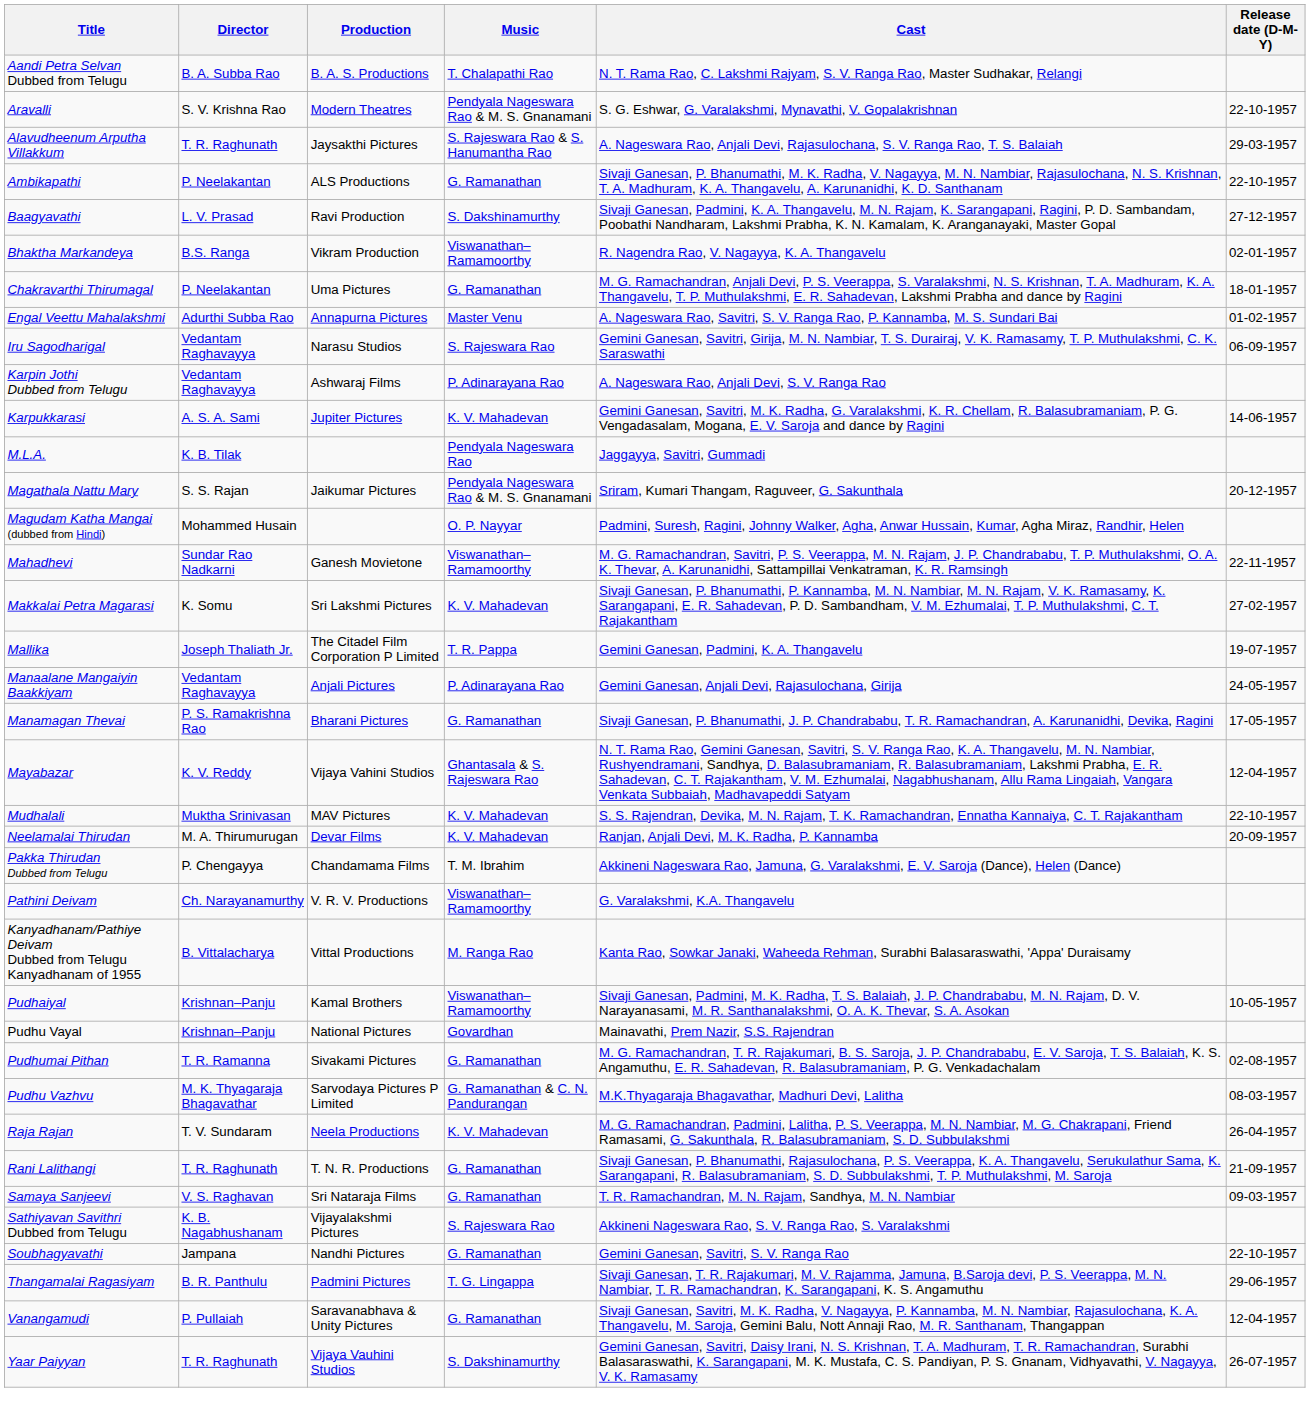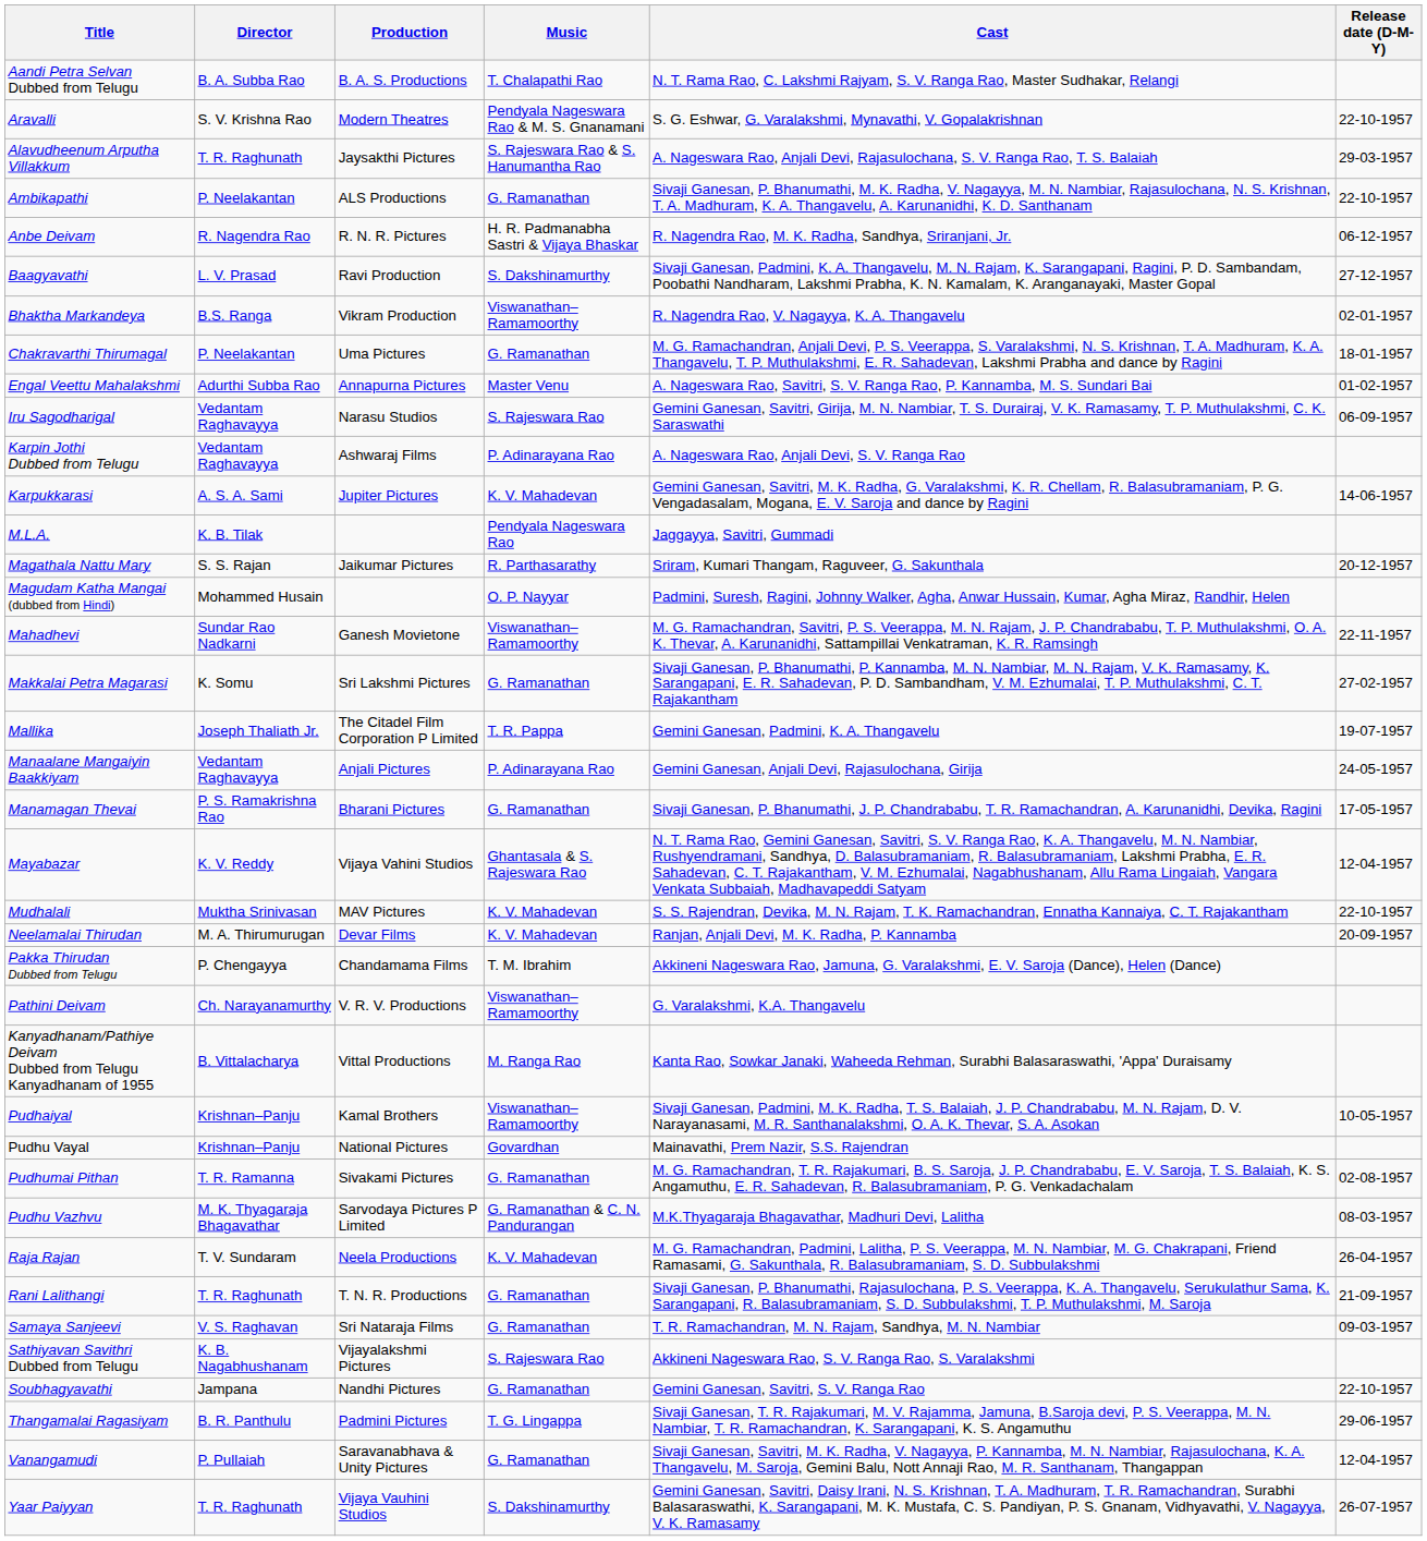 <table class="wikitable">
 <tr>
 <th><a href='#'>Title</a></th>
 <th><a href='#'>Director</a></th>
 <th><a href='#'>Production</a></th>
 <th><a href='#'>Music</a></th>
 <th><a href='#'>Cast</a></th>
 <th>Release date (D-M-Y)</th>
 </tr>
 <tr>
 <td><em><a href='#'>Aandi Petra Selvan</a></em><br>Dubbed from Telugu</td>
 <td><a href='#'>B. A. Subba Rao</a></td>
 <td><a href='#'>B. A. S. Productions</a></td>
 <td><a href='#'>T. Chalapathi Rao</a></td>
 <td><a href='#'>N. T. Rama Rao</a>, <a href='#'>C. Lakshmi Rajyam</a>, <a href='#'>S. V. Ranga Rao</a>, Master Sudhakar, <a href='#'>Relangi</a></td>
 <td></td>
 </tr>
 <tr>
 <td><em><a href='#'>Aravalli</a></em></td>
 <td>S. V. Krishna Rao</td>
 <td><a href='#'>Modern Theatres</a></td>
 <td><a href='#'>Pendyala Nageswara Rao</a> & M. S. Gnanamani</td>
 <td>S. G. Eshwar, <a href='#'>G. Varalakshmi</a>, <a href='#'>Mynavathi</a>, <a href='#'>V. Gopalakrishnan</a></td>
 <td>22-10-1957</td>
 </tr>
 <tr>
 <td><em><a href='#'>Alavudheenum Arputha Villakkum</a></em></td>
 <td><a href='#'>T. R. Raghunath</a></td>
 <td>Jaysakthi Pictures</td>
 <td><a href='#'>S. Rajeswara Rao</a> & <a href='#'>S. Hanumantha Rao</a></td>
 <td><a href='#'>A. Nageswara Rao</a>, <a href='#'>Anjali Devi</a>, <a href='#'>Rajasulochana</a>, <a href='#'>S. V. Ranga Rao</a>, <a href='#'>T. S. Balaiah</a></td>
 <td>29-03-1957</td>
 </tr>
 <tr>
 <td><em><a href='#'>Ambikapathi</a></em></td>
 <td><a href='#'>P. Neelakantan</a></td>
 <td>ALS Productions</td>
 <td><a href='#'>G. Ramanathan</a></td>
 <td><a href='#'>Sivaji Ganesan</a>, <a href='#'>P. Bhanumathi</a>, <a href='#'>M. K. Radha</a>, <a href='#'>V. Nagayya</a>, <a href='#'>M. N. Nambiar</a>, <a href='#'>Rajasulochana</a>, <a href='#'>N. S. Krishnan</a>, <a href='#'>T. A. Madhuram</a>, <a href='#'>K. A. Thangavelu</a>, <a href='#'>A. Karunanidhi</a>, <a href='#'>K. D. Santhanam</a></td>
 <td>22-10-1957</td>
+</tr>
+<tr>
+<td><em><a href='#'>Anbe Deivam</a></em></td>
+<td><a href='#'>R. Nagendra Rao</a></td>
+<td>R. N. R. Pictures</td>
+<td>H. R. Padmanabha Sastri & <a href='#'>Vijaya Bhaskar</a></td>
+<td><a href='#'>R. Nagendra Rao</a>, <a href='#'>M. K. Radha</a>, Sandhya, <a href='#'>Sriranjani, Jr.</a></td>
+<td>06-12-1957</td>
 </tr>
 <tr>
 <td><em><a href='#'>Baagyavathi</a></em></td>
 <td><a href='#'>L. V. Prasad</a></td>
 <td>Ravi Production</td>
 <td><a href='#'>S. Dakshinamurthy</a></td>
 <td><a href='#'>Sivaji Ganesan</a>, <a href='#'>Padmini</a>, <a href='#'>K. A. Thangavelu</a>, <a href='#'>M. N. Rajam</a>, <a href='#'>K. Sarangapani</a>, <a href='#'>Ragini</a>, P. D. Sambandam, Poobathi Nandharam, Lakshmi Prabha, K. N. Kamalam, K. Aranganayaki, Master Gopal</td>
 <td>27-12-1957</td>
 </tr>
 <tr>
 <td><em><a href='#'>Bhaktha Markandeya</a></em></td>
 <td><a href='#'>B.S. Ranga</a></td>
 <td>Vikram Production</td>
 <td><a href='#'>Viswanathan–Ramamoorthy</a></td>
 <td><a href='#'>R. Nagendra Rao</a>, <a href='#'>V. Nagayya</a>, <a href='#'>K. A. Thangavelu</a></td>
 <td>02-01-1957</td>
 </tr>
 <tr>
 <td><em><a href='#'>Chakravarthi Thirumagal</a></em></td>
 <td><a href='#'>P. Neelakantan</a></td>
 <td>Uma Pictures</td>
 <td><a href='#'>G. Ramanathan</a></td>
 <td><a href='#'>M. G. Ramachandran</a>, <a href='#'>Anjali Devi</a>, <a href='#'>P. S. Veerappa</a>, <a href='#'>S. Varalakshmi</a>, <a href='#'>N. S. Krishnan</a>, <a href='#'>T. A. Madhuram</a>, <a href='#'>K. A. Thangavelu</a>, <a href='#'>T. P. Muthulakshmi</a>, <a href='#'>E. R. Sahadevan</a>, Lakshmi Prabha and dance by <a href='#'>Ragini</a></td>
 <td>18-01-1957</td>
 </tr>
 <tr>
 <td><em><a href='#'>Engal Veettu Mahalakshmi</a></em></td>
 <td><a href='#'>Adurthi Subba Rao</a></td>
 <td><a href='#'>Annapurna Pictures</a></td>
 <td><a href='#'>Master Venu</a></td>
 <td><a href='#'>A. Nageswara Rao</a>, <a href='#'>Savitri</a>, <a href='#'>S. V. Ranga Rao</a>, <a href='#'>P. Kannamba</a>, <a href='#'>M. S. Sundari Bai</a></td>
 <td>01-02-1957</td>
 </tr>
 <tr>
 <td><em><a href='#'>Iru Sagodharigal</a></em></td>
 <td><a href='#'>Vedantam Raghavayya</a></td>
 <td>Narasu Studios</td>
 <td><a href='#'>S. Rajeswara Rao</a></td>
 <td><a href='#'>Gemini Ganesan</a>, <a href='#'>Savitri</a>, <a href='#'>Girija</a>, <a href='#'>M. N. Nambiar</a>, <a href='#'>T. S. Durairaj</a>, <a href='#'>V. K. Ramasamy</a>, <a href='#'>T. P. Muthulakshmi</a>, <a href='#'>C. K. Saraswathi</a></td>
 <td>06-09-1957</td>
 </tr>
 <tr>
 <td><em><a href='#'>Karpin Jothi</a><br>Dubbed from Telugu</em></td>
 <td><a href='#'>Vedantam Raghavayya</a></td>
 <td>Ashwaraj Films</td>
 <td><a href='#'>P. Adinarayana Rao</a></td>
 <td><a href='#'>A. Nageswara Rao</a>, <a href='#'>Anjali Devi</a>, <a href='#'>S. V. Ranga Rao</a></td>
 <td></td>
 </tr>
 <tr>
 <td><em><a href='#'>Karpukkarasi</a></em></td>
 <td><a href='#'>A. S. A. Sami</a></td>
 <td><a href='#'>Jupiter Pictures</a></td>
 <td><a href='#'>K. V. Mahadevan</a></td>
 <td><a href='#'>Gemini Ganesan</a>, <a href='#'>Savitri</a>, <a href='#'>M. K. Radha</a>, <a href='#'>G. Varalakshmi</a>, <a href='#'>K. R. Chellam</a>, <a href='#'>R. Balasubramaniam</a>, P. G. Vengadasalam, Mogana, <a href='#'>E. V. Saroja</a> and dance by <a href='#'>Ragini</a></td>
 <td>14-06-1957</td>
 </tr>
 <tr>
 <td><em><a href='#'>M.L.A.</a></em><br></td>
 <td><a href='#'>K. B. Tilak</a></td>
 <td></td>
 <td><a href='#'>Pendyala Nageswara Rao</a></td>
 <td><a href='#'>Jaggayya</a>, <a href='#'>Savitri</a>, <a href='#'>Gummadi</a></td>
 <td></td>
 </tr>
 <tr>
 <td><em><a href='#'>Magathala Nattu Mary</a></em></td>
 <td>S. S. Rajan</td>
 <td>Jaikumar Pictures</td>
-<td><a href='#'>Pendyala Nageswara Rao</a> & M. S. Gnanamani</td>
+<td><a href='#'>R. Parthasarathy</a></td>
 <td><a href='#'>Sriram</a>, Kumari Thangam, Raguveer, <a href='#'>G. Sakunthala</a></td>
 <td>20-12-1957</td>
 </tr>
 <tr>
 <td><em><a href='#'>Magudam Katha Mangai</a></em><br><small>(dubbed from <a href='#'>Hindi</a>)</small></td>
 <td>Mohammed Husain</td>
 <td></td>
 <td><a href='#'>O. P. Nayyar</a></td>
 <td><a href='#'>Padmini</a>, <a href='#'>Suresh</a>, <a href='#'>Ragini</a>, <a href='#'>Johnny Walker</a>, <a href='#'>Agha</a>, <a href='#'>Anwar Hussain</a>, <a href='#'>Kumar</a>, Agha Miraz, <a href='#'>Randhir</a>, <a href='#'>Helen</a></td>
 <td></td>
 </tr>
 <tr>
 <td><em><a href='#'>Mahadhevi</a></em></td>
 <td><a href='#'>Sundar Rao Nadkarni</a></td>
 <td>Ganesh Movietone</td>
 <td><a href='#'>Viswanathan–Ramamoorthy</a></td>
 <td><a href='#'>M. G. Ramachandran</a>, <a href='#'>Savitri</a>, <a href='#'>P. S. Veerappa</a>, <a href='#'>M. N. Rajam</a>, <a href='#'>J. P. Chandrababu</a>, <a href='#'>T. P. Muthulakshmi</a>, <a href='#'>O. A. K. Thevar</a>, <a href='#'>A. Karunanidhi</a>, Sattampillai Venkatraman, <a href='#'>K. R. Ramsingh</a></td>
 <td>22-11-1957</td>
 </tr>
 <tr>
 <td><em><a href='#'>Makkalai Petra Magarasi</a></em></td>
 <td>K. Somu</td>
 <td>Sri Lakshmi Pictures</td>
-<td><a href='#'>K. V. Mahadevan</a></td>
+<td><a href='#'>G. Ramanathan</a></td>
 <td><a href='#'>Sivaji Ganesan</a>, <a href='#'>P. Bhanumathi</a>, <a href='#'>P. Kannamba</a>, <a href='#'>M. N. Nambiar</a>, <a href='#'>M. N. Rajam</a>, <a href='#'>V. K. Ramasamy</a>, <a href='#'>K. Sarangapani</a>, <a href='#'>E. R. Sahadevan</a>, P. D. Sambandham, <a href='#'>V. M. Ezhumalai</a>, <a href='#'>T. P. Muthulakshmi</a>, <a href='#'>C. T. Rajakantham</a></td>
 <td>27-02-1957</td>
 </tr>
 <tr>
 <td><em><a href='#'>Mallika</a></em></td>
 <td><a href='#'>Joseph Thaliath Jr.</a></td>
 <td>The Citadel Film Corporation P Limited</td>
 <td><a href='#'>T. R. Pappa</a></td>
 <td><a href='#'>Gemini Ganesan</a>, <a href='#'>Padmini</a>, <a href='#'>K. A. Thangavelu</a></td>
 <td>19-07-1957</td>
 </tr>
 <tr>
 <td><em><a href='#'>Manaalane Mangaiyin Baakkiyam</a></em></td>
 <td><a href='#'>Vedantam Raghavayya</a></td>
 <td><a href='#'>Anjali Pictures</a></td>
 <td><a href='#'>P. Adinarayana Rao</a></td>
 <td><a href='#'>Gemini Ganesan</a>, <a href='#'>Anjali Devi</a>, <a href='#'>Rajasulochana</a>, <a href='#'>Girija</a></td>
 <td>24-05-1957</td>
 </tr>
 <tr>
 <td><em><a href='#'>Manamagan Thevai</a></em></td>
 <td><a href='#'>P. S. Ramakrishna Rao</a></td>
 <td><a href='#'>Bharani Pictures</a></td>
 <td><a href='#'>G. Ramanathan</a></td>
 <td><a href='#'>Sivaji Ganesan</a>, <a href='#'>P. Bhanumathi</a>, <a href='#'>J. P. Chandrababu</a>, <a href='#'>T. R. Ramachandran</a>, <a href='#'>A. Karunanidhi</a>, <a href='#'>Devika</a>, <a href='#'>Ragini</a></td>
 <td>17-05-1957</td>
 </tr>
 <tr>
 <td><em><a href='#'>Mayabazar</a></em></td>
 <td><a href='#'>K. V. Reddy</a></td>
 <td>Vijaya Vahini Studios</td>
 <td><a href='#'>Ghantasala</a> & <a href='#'>S. Rajeswara Rao</a></td>
 <td><a href='#'>N. T. Rama Rao</a>, <a href='#'>Gemini Ganesan</a>, <a href='#'>Savitri</a>, <a href='#'>S. V. Ranga Rao</a>, <a href='#'>K. A. Thangavelu</a>, <a href='#'>M. N. Nambiar</a>, <a href='#'>Rushyendramani</a>, Sandhya, <a href='#'>D. Balasubramaniam</a>, <a href='#'>R. Balasubramaniam</a>, Lakshmi Prabha, <a href='#'>E. R. Sahadevan</a>, <a href='#'>C. T. Rajakantham</a>, <a href='#'>V. M. Ezhumalai</a>, <a href='#'>Nagabhushanam</a>, <a href='#'>Allu Rama Lingaiah</a>, <a href='#'>Vangara Venkata Subbaiah</a>, <a href='#'>Madhavapeddi Satyam</a></td>
 <td>12-04-1957</td>
 </tr>
 <tr>
 <td><em><a href='#'>Mudhalali</a></em></td>
 <td><a href='#'>Muktha Srinivasan</a></td>
 <td>MAV Pictures</td>
 <td><a href='#'>K. V. Mahadevan</a></td>
 <td><a href='#'>S. S. Rajendran</a>, <a href='#'>Devika</a>, <a href='#'>M. N. Rajam</a>, <a href='#'>T. K. Ramachandran</a>, <a href='#'>Ennatha Kannaiya</a>, <a href='#'>C. T. Rajakantham</a></td>
 <td>22-10-1957</td>
 </tr>
 <tr>
 <td><em><a href='#'>Neelamalai Thirudan</a></em></td>
 <td>M. A. Thirumurugan</td>
 <td><a href='#'>Devar Films</a></td>
 <td><a href='#'>K. V. Mahadevan</a></td>
 <td><a href='#'>Ranjan</a>, <a href='#'>Anjali Devi</a>, <a href='#'>M. K. Radha</a>, <a href='#'>P. Kannamba</a></td>
 <td>20-09-1957</td>
 </tr>
 <tr>
 <td><em><a href='#'>Pakka Thirudan</a><br><small>Dubbed from Telugu</small></em></td>
 <td>P. Chengayya</td>
 <td>Chandamama Films</td>
 <td>T. M. Ibrahim</td>
 <td><a href='#'>Akkineni Nageswara Rao</a>, <a href='#'>Jamuna</a>, <a href='#'>G. Varalakshmi</a>, <a href='#'>E. V. Saroja</a> (Dance), <a href='#'>Helen</a> (Dance)</td>
 <td></td>
 </tr>
 <tr>
 <td><em><a href='#'>Pathini Deivam</a></em></td>
 <td><a href='#'>Ch. Narayanamurthy</a></td>
 <td>V. R. V. Productions</td>
 <td><a href='#'>Viswanathan–Ramamoorthy</a></td>
 <td><a href='#'>G. Varalakshmi</a>, <a href='#'>K.A. Thangavelu</a></td>
 <td></td>
 </tr>
 <tr>
 <td><em>Kanyadhanam/Pathiye Deivam</em><br>Dubbed from Telugu Kanyadhanam of 1955</td>
 <td><a href='#'>B. Vittalacharya</a></td>
 <td>Vittal Productions</td>
 <td><a href='#'>M. Ranga Rao</a></td>
 <td><a href='#'>Kanta Rao</a>, <a href='#'>Sowkar Janaki</a>, <a href='#'>Waheeda Rehman</a>, Surabhi Balasaraswathi, 'Appa' Duraisamy</td>
 <td></td>
 </tr>
 <tr>
 <td><em><a href='#'>Pudhaiyal</a></em></td>
 <td><a href='#'>Krishnan–Panju</a></td>
 <td>Kamal Brothers</td>
 <td><a href='#'>Viswanathan–Ramamoorthy</a></td>
 <td><a href='#'>Sivaji Ganesan</a>, <a href='#'>Padmini</a>, <a href='#'>M. K. Radha</a>, <a href='#'>T. S. Balaiah</a>, <a href='#'>J. P. Chandrababu</a>, <a href='#'>M. N. Rajam</a>, D. V. Narayanasami, <a href='#'>M. R. Santhanalakshmi</a>, <a href='#'>O. A. K. Thevar</a>, <a href='#'>S. A. Asokan</a></td>
 <td>10-05-1957</td>
 </tr>
 <tr>
 <td>Pudhu Vayal</td>
 <td><a href='#'>Krishnan–Panju</a></td>
 <td>National Pictures</td>
 <td><a href='#'>Govardhan</a></td>
 <td>Mainavathi, <a href='#'>Prem Nazir</a>, <a href='#'>S.S. Rajendran</a></td>
 <td></td>
 </tr>
 <tr>
 <td><em><a href='#'>Pudhumai Pithan</a></em></td>
 <td><a href='#'>T. R. Ramanna</a></td>
 <td>Sivakami Pictures</td>
 <td><a href='#'>G. Ramanathan</a></td>
 <td><a href='#'>M. G. Ramachandran</a>, <a href='#'>T. R. Rajakumari</a>, <a href='#'>B. S. Saroja</a>, <a href='#'>J. P. Chandrababu</a>, <a href='#'>E. V. Saroja</a>, <a href='#'>T. S. Balaiah</a>, K. S. Angamuthu, <a href='#'>E. R. Sahadevan</a>, <a href='#'>R. Balasubramaniam</a>, P. G. Venkadachalam</td>
 <td>02-08-1957</td>
 </tr>
 <tr>
 <td><em><a href='#'>Pudhu Vazhvu</a></em></td>
 <td><a href='#'>M. K. Thyagaraja Bhagavathar</a></td>
 <td>Sarvodaya Pictures P Limited</td>
 <td><a href='#'>G. Ramanathan</a> & <a href='#'>C. N. Pandurangan</a></td>
 <td><a href='#'>M.K.Thyagaraja Bhagavathar</a>, <a href='#'>Madhuri Devi</a>, <a href='#'>Lalitha</a></td>
 <td>08-03-1957</td>
 </tr>
 <tr>
 <td><em><a href='#'>Raja Rajan</a></em></td>
 <td>T. V. Sundaram</td>
 <td><a href='#'>Neela Productions</a></td>
 <td><a href='#'>K. V. Mahadevan</a></td>
 <td><a href='#'>M. G. Ramachandran</a>, <a href='#'>Padmini</a>, <a href='#'>Lalitha</a>, <a href='#'>P. S. Veerappa</a>, <a href='#'>M. N. Nambiar</a>, <a href='#'>M. G. Chakrapani</a>, Friend Ramasami, <a href='#'>G. Sakunthala</a>, <a href='#'>R. Balasubramaniam</a>, <a href='#'>S. D. Subbulakshmi</a></td>
 <td>26-04-1957</td>
 </tr>
 <tr>
 <td><em><a href='#'>Rani Lalithangi</a></em></td>
 <td><a href='#'>T. R. Raghunath</a></td>
 <td>T. N. R. Productions</td>
 <td><a href='#'>G. Ramanathan</a></td>
 <td><a href='#'>Sivaji Ganesan</a>, <a href='#'>P. Bhanumathi</a>, <a href='#'>Rajasulochana</a>, <a href='#'>P. S. Veerappa</a>, <a href='#'>K. A. Thangavelu</a>, <a href='#'>Serukulathur Sama</a>, <a href='#'>K. Sarangapani</a>, <a href='#'>R. Balasubramaniam</a>, <a href='#'>S. D. Subbulakshmi</a>, <a href='#'>T. P. Muthulakshmi</a>, <a href='#'>M. Saroja</a></td>
 <td>21-09-1957</td>
 </tr>
 <tr>
 <td><em><a href='#'>Samaya Sanjeevi</a></em></td>
 <td><a href='#'>V. S. Raghavan</a></td>
 <td>Sri Nataraja Films</td>
 <td><a href='#'>G. Ramanathan</a></td>
 <td><a href='#'>T. R. Ramachandran</a>, <a href='#'>M. N. Rajam</a>, Sandhya, <a href='#'>M. N. Nambiar</a></td>
 <td>09-03-1957</td>
 </tr>
 <tr>
 <td><em><a href='#'>Sathiyavan Savithri</a></em><br>Dubbed from Telugu</td>
 <td><a href='#'>K. B. Nagabhushanam</a></td>
 <td>Vijayalakshmi Pictures</td>
 <td><a href='#'>S. Rajeswara Rao</a></td>
 <td><a href='#'>Akkineni Nageswara Rao</a>, <a href='#'>S. V. Ranga Rao</a>, <a href='#'>S. Varalakshmi</a></td>
 <td></td>
 </tr>
 <tr>
 <td><em><a href='#'>Soubhagyavathi</a></em></td>
 <td Jampana (director)>Jampana</td>
 <td>Nandhi Pictures</td>
 <td><a href='#'>G. Ramanathan</a></td>
 <td><a href='#'>Gemini Ganesan</a>, <a href='#'>Savitri</a>, <a href='#'>S. V. Ranga Rao</a></td>
 <td>22-10-1957</td>
 </tr>
 <tr>
 <td><em><a href='#'>Thangamalai Ragasiyam</a></em></td>
 <td><a href='#'>B. R. Panthulu</a></td>
 <td><a href='#'>Padmini Pictures</a></td>
 <td><a href='#'>T. G. Lingappa</a></td>
 <td><a href='#'>Sivaji Ganesan</a>, <a href='#'>T. R. Rajakumari</a>, <a href='#'>M. V. Rajamma</a>, <a href='#'>Jamuna</a>, <a href='#'>B.Saroja devi</a>, <a href='#'>P. S. Veerappa</a>, <a href='#'>M. N. Nambiar</a>, <a href='#'>T. R. Ramachandran</a>, <a href='#'>K. Sarangapani</a>, K. S. Angamuthu</td>
 <td>29-06-1957</td>
 </tr>
 <tr>
 <td><em><a href='#'>Vanangamudi</a></em></td>
 <td><a href='#'>P. Pullaiah</a></td>
 <td>Saravanabhava & Unity Pictures</td>
 <td><a href='#'>G. Ramanathan</a></td>
 <td><a href='#'>Sivaji Ganesan</a>, <a href='#'>Savitri</a>, <a href='#'>M. K. Radha</a>, <a href='#'>V. Nagayya</a>, <a href='#'>P. Kannamba</a>, <a href='#'>M. N. Nambiar</a>, <a href='#'>Rajasulochana</a>, <a href='#'>K. A. Thangavelu</a>, <a href='#'>M. Saroja</a>, Gemini Balu, Nott Annaji Rao, <a href='#'>M. R. Santhanam</a>, Thangappan</td>
 <td>12-04-1957</td>
 </tr>
 <tr>
 <td><em><a href='#'>Yaar Paiyyan</a></em></td>
 <td><a href='#'>T. R. Raghunath</a></td>
 <td><a href='#'>Vijaya Vauhini Studios</a></td>
 <td><a href='#'>S. Dakshinamurthy</a></td>
 <td><a href='#'>Gemini Ganesan</a>, <a href='#'>Savitri</a>, <a href='#'>Daisy Irani</a>, <a href='#'>N. S. Krishnan</a>, <a href='#'>T. A. Madhuram</a>, <a href='#'>T. R. Ramachandran</a>, Surabhi Balasaraswathi, <a href='#'>K. Sarangapani</a>, M. K. Mustafa, C. S. Pandiyan, P. S. Gnanam, Vidhyavathi, <a href='#'>V. Nagayya</a>, <a href='#'>V. K. Ramasamy</a></td>
 <td>26-07-1957</td>
 </tr>
 </table>
